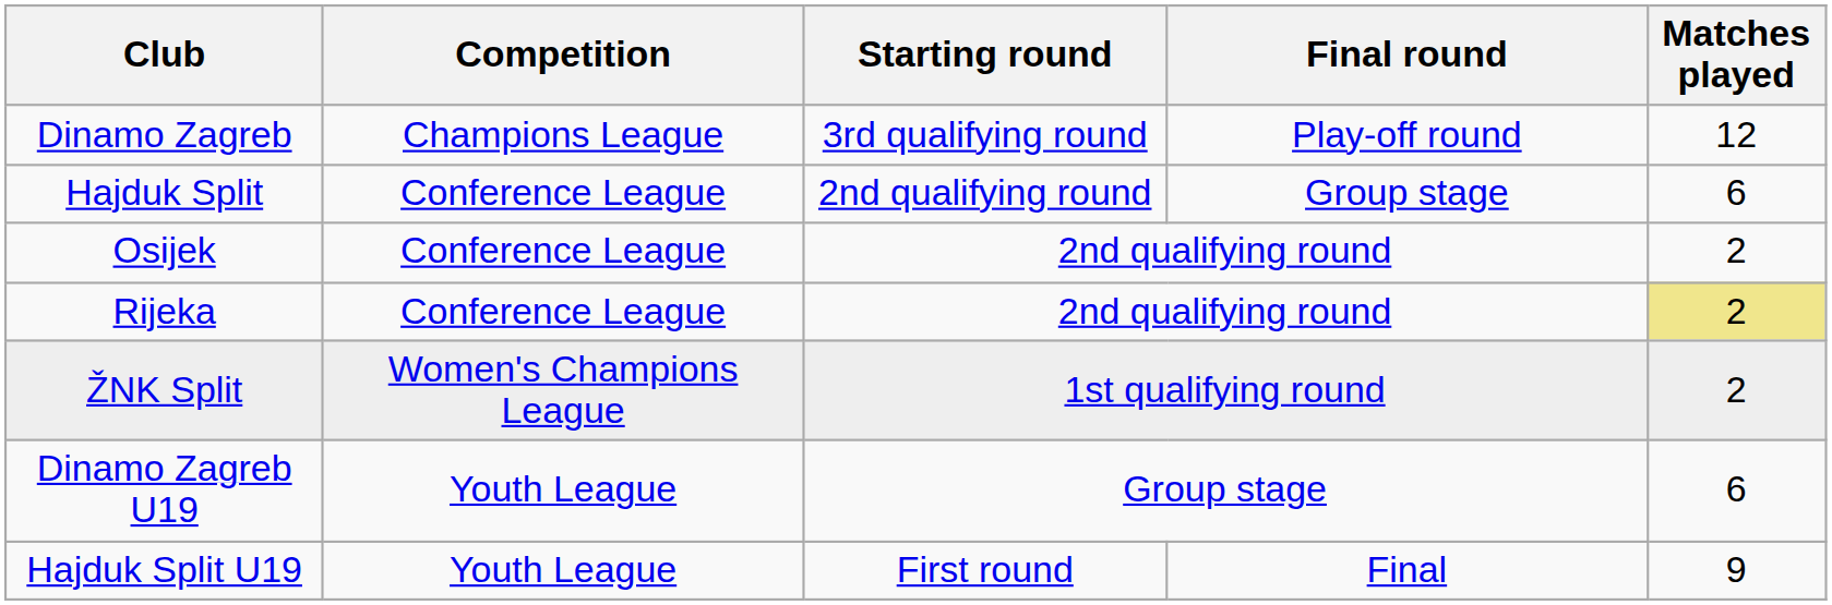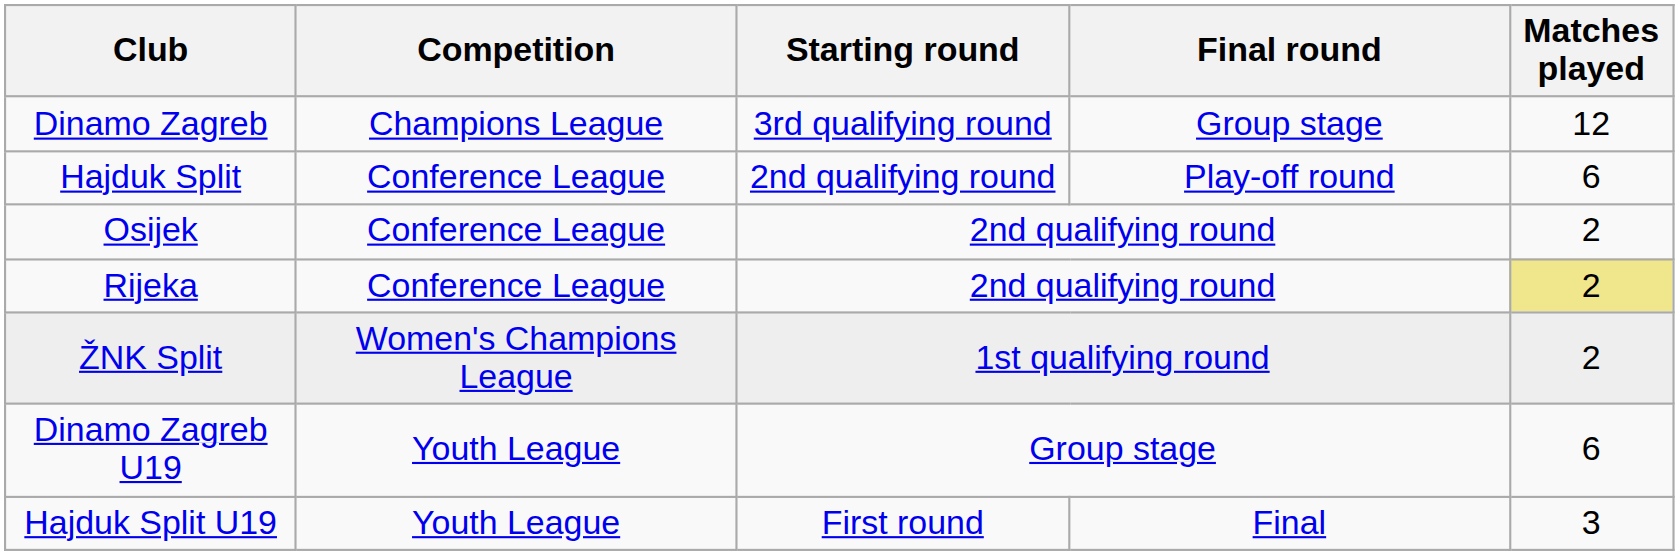 <table class="wikitable" style="text-align: center">
 <tr>
 <th width=130>Club</th>
 <th width=200>Competition</th>
 <th width=150>Starting round</th>
 <th width=200>Final round</th>
 <th width=70>Matches played</th>
 </tr>
 <tr>
 <td><a href='#'>Dinamo Zagreb</a></td>
 <td><a href='#'>Champions League</a></td>
 <td><a href='#'>3rd qualifying round</a></td>
-<td><a href='#'>Play-off round</a></td>
+<td><a href='#'>Group stage</a></td>
 <td>12</td>
 </tr>
 <tr>
 <td><a href='#'>Hajduk Split</a></td>
 <td><a href='#'>Conference League</a></td>
 <td><a href='#'>2nd qualifying round</a></td>
-<td><a href='#'>Group stage</a></td>
+<td><a href='#'>Play-off round</a></td>
 <td>6</td>
 </tr>
 <tr>
 <td><a href='#'>Osijek</a></td>
 <td><a href='#'>Conference League</a></td>
 <td colspan=2><a href='#'>2nd qualifying round</a></td>
 <td>2</td>
 </tr>
 <tr>
 <td><a href='#'>Rijeka</a></td>
 <td><a href='#'>Conference League</a></td>
 <td colspan=2><a href='#'>2nd qualifying round</a></td>
 <td style="background: khaki;">2</td>
 </tr>
 <tr bgcolor=#EEEEEE>
 <td><a href='#'>ŽNK Split</a></td>
 <td><a href='#'>Women's Champions League</a></td>
 <td colspan=2><a href='#'>1st qualifying round</a></td>
 <td>2</td>
 </tr>
 <tr>
 <td><a href='#'>Dinamo Zagreb U19</a></td>
 <td><a href='#'>Youth League</a></td>
 <td colspan=2><a href='#'>Group stage</a></td>
 <td>6</td>
 </tr>
 <tr>
 <td><a href='#'>Hajduk Split U19</a></td>
 <td><a href='#'>Youth League</a></td>
 <td><a href='#'>First round</a></td>
 <td><a href='#'>Final</a></td>
-<td>9</td>
+<td>3</td>
 </tr>
 </table>
